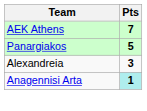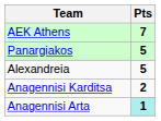 <table class="wikitable" style="text-align: center;">
 <tr>
 <th width=165>Team</th>
 <th width=20>Pts</th>
 </tr>
 <tr bgcolor="#ccffcc">
 <td align=left><a href='#'>AEK Athens</a></td>
 <td><strong>7</strong></td>
 </tr>
 <tr bgcolor="#ccffcc">
 <td align=left><a href='#'>Panargiakos</a></td>
 <td><strong>5</strong></td>
 </tr>
 <tr>
 <td align=left>Alexandreia</td>
-<td><strong>3</strong></td>
+<td><strong>5</strong></td>
+</tr>
+<tr>
+<td align=left><a href='#'>Anagennisi Karditsa</a></td>
+<td><strong>2</strong></td>
 </tr>
 <tr>
 <td align=left><a href='#'>Anagennisi Arta</a></td>
 <td style="background: paleturquoise;"><strong>1</strong></td>
 </tr>
 </table>
